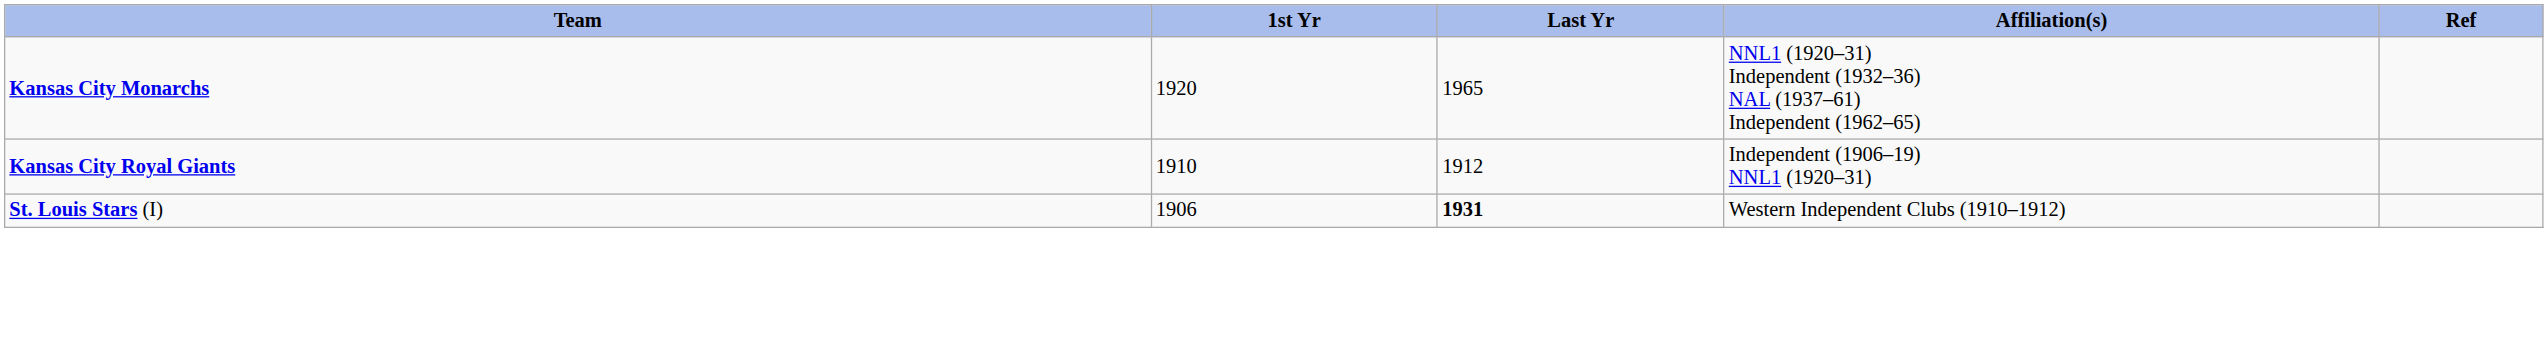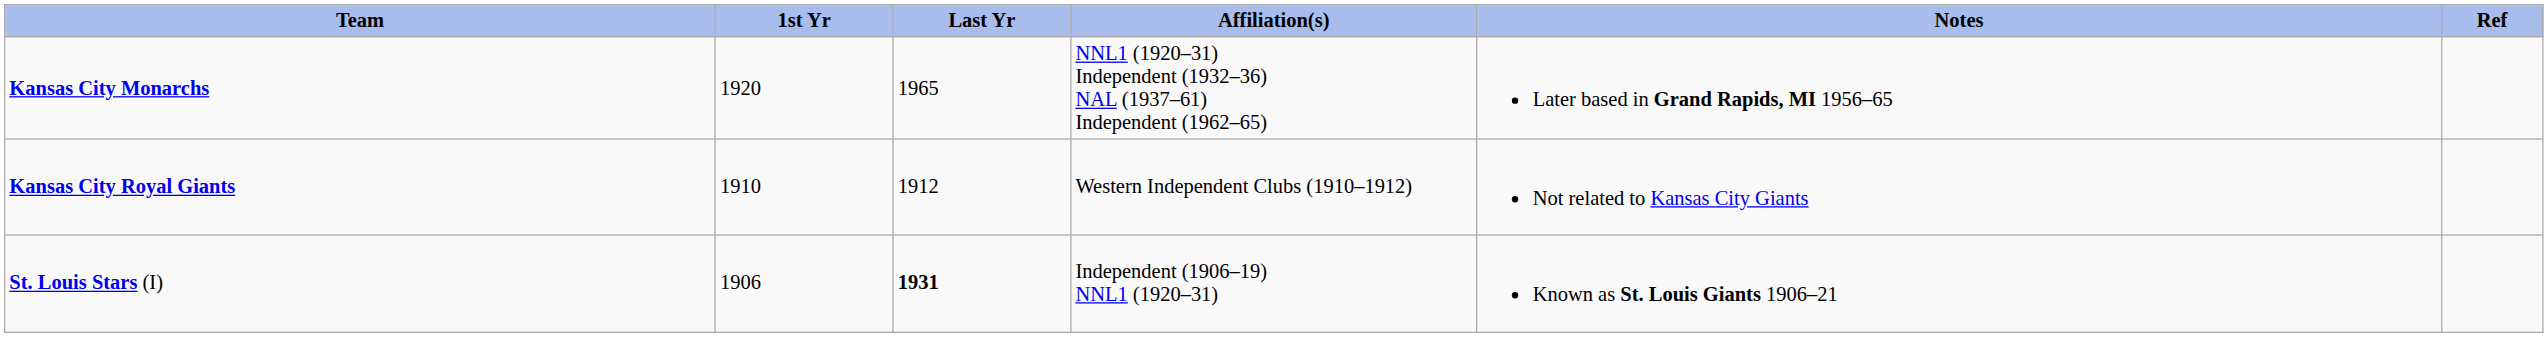 <table class="wikitable" style="width: 100%">
 <tr>
 <th style="background:#a8bdec; width:28%;">Team</th>
 <th style="width:7%; background:#a8bdec;">1st Yr</th>
 <th style="width:7%; background:#a8bdec;">Last Yr</th>
 <th style="width:16%; background:#a8bdec;">Affiliation(s)</th>
+<th style="width:38%; background:#a8bdec;">Notes</th>
 <th style="width:4%; background:#a8bdec;">Ref</th>
 </tr>
 <tr>
 <td><strong><a href='#'>Kansas City Monarchs</a></strong></td>
 <td>1920</td>
 <td>1965</td>
 <td><a href='#'>NNL1</a> (1920–31)<br>Independent (1932–36)<br><a href='#'>NAL</a> (1937–61)<br>Independent (1962–65)</td>
+<td><br><ul><li>Later based in <strong>Grand Rapids, MI</strong> 1956–65</li></ul></td>
 <td></td>
 </tr>
 <tr>
 <td><strong><a href='#'>Kansas City Royal Giants</a></strong></td>
 <td>1910</td>
 <td>1912</td>
-<td>Independent (1906–19)<br><a href='#'>NNL1</a> (1920–31)</td>
+<td>Western Independent Clubs (1910–1912)</td>
+<td><br><ul><li>Not related to <a href='#'>Kansas City Giants</a></li></ul></td>
 <td></td>
 </tr>
 <tr>
 <td><strong><a href='#'>St. Louis Stars</a></strong> (I)</td>
 <td>1906</td>
 <td><strong>1931</strong></td>
-<td>Western Independent Clubs (1910–1912)</td>
+<td>Independent (1906–19)<br><a href='#'>NNL1</a> (1920–31)</td>
+<td><br><ul><li>Known as <strong>St. Louis Giants</strong> 1906–21</li></ul></td>
 <td></td>
 </tr>
 </table>
